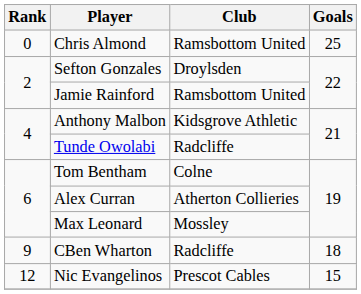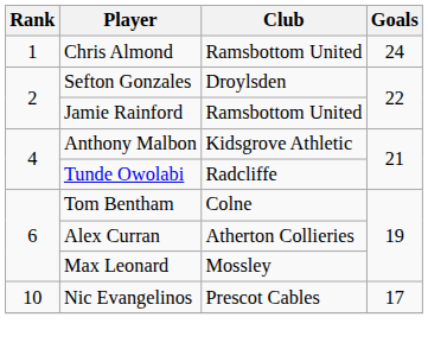 <table class="wikitable" style="text-align:center">
 <tr>
 <th>Rank</th>
 <th>Player</th>
 <th>Club</th>
 <th>Goals</th>
 </tr>
 <tr>
-<td rowspan="1">0</td>
+<td rowspan="1">1</td>
 <td align=left> Chris Almond</td>
 <td align=left>Ramsbottom United</td>
-<td>25</td>
+<td>24</td>
 </tr>
 <tr>
 <td rowspan="2">2</td>
 <td align="left"> Sefton Gonzales</td>
 <td align="left">Droylsden</td>
 <td rowspan="2">22</td>
 </tr>
 <tr>
 <td align=left> Jamie Rainford</td>
 <td align=left>Ramsbottom United</td>
 </tr>
 <tr>
 <td rowspan="2">4</td>
 <td align="left"> Anthony Malbon</td>
 <td align="left">Kidsgrove Athletic</td>
 <td rowspan="2">21</td>
 </tr>
 <tr>
 <td align=left> <a href='#'>Tunde Owolabi</a></td>
 <td align=left>Radcliffe</td>
 </tr>
 <tr>
 <td rowspan="3">6</td>
 <td align="left"> Tom Bentham</td>
 <td align=left>Colne</td>
 <td rowspan="3">19</td>
 </tr>
 <tr>
 <td align=left> Alex Curran</td>
 <td align="left">Atherton Collieries</td>
 </tr>
 <tr>
 <td align=left> Max Leonard</td>
 <td align=left>Mossley</td>
 </tr>
 <tr>
-<td rowspan="1">9</td>
-<td align=left> CBen Wharton</td>
-<td align=left>Radcliffe</td>
-<td>18</td>
-</tr>
-<tr>
-<td rowspan="1">12</td>
+<td rowspan="1">10</td>
 <td align=left> Nic Evangelinos</td>
 <td align=left>Prescot Cables</td>
-<td>15</td>
+<td>17</td>
 </tr>
 <tr>
 </tr>
 </table>
